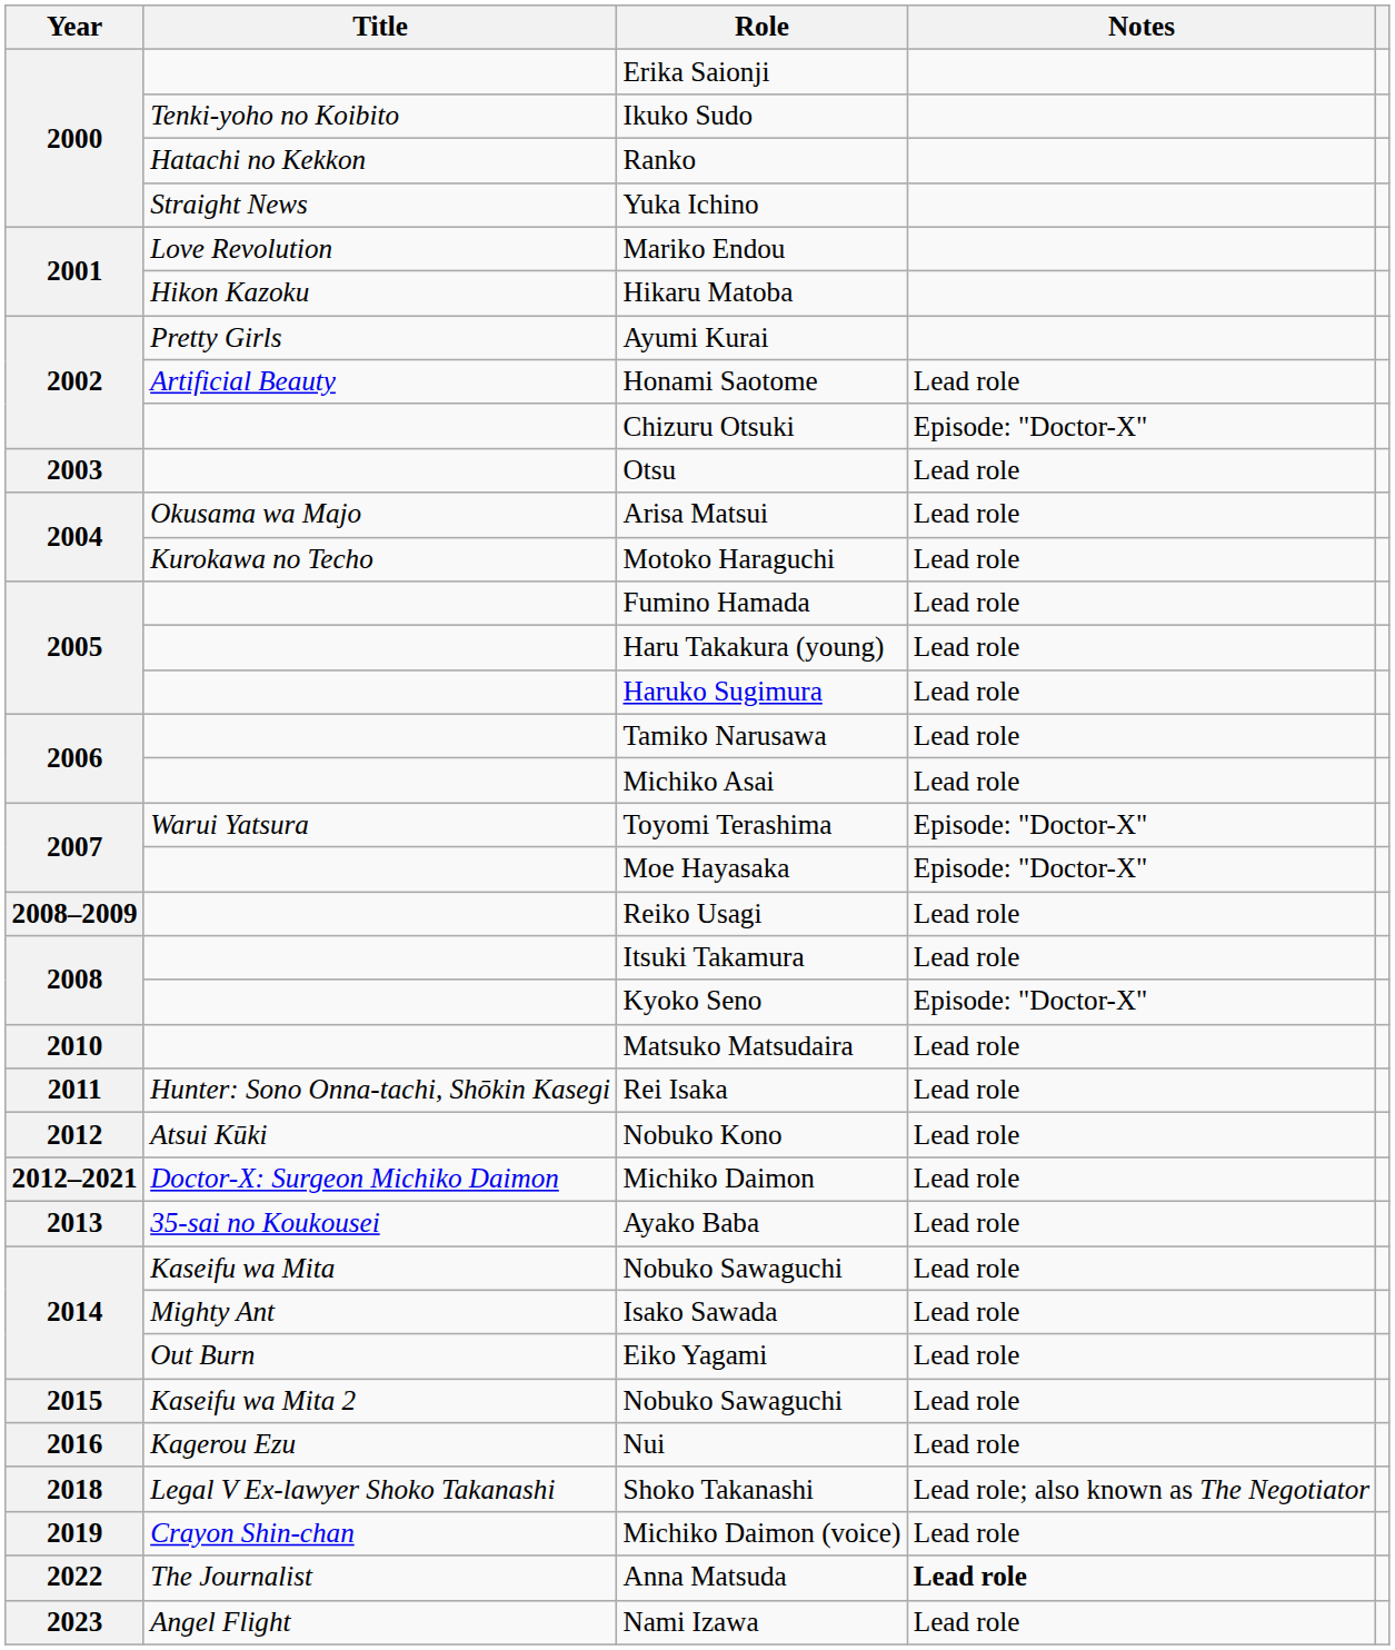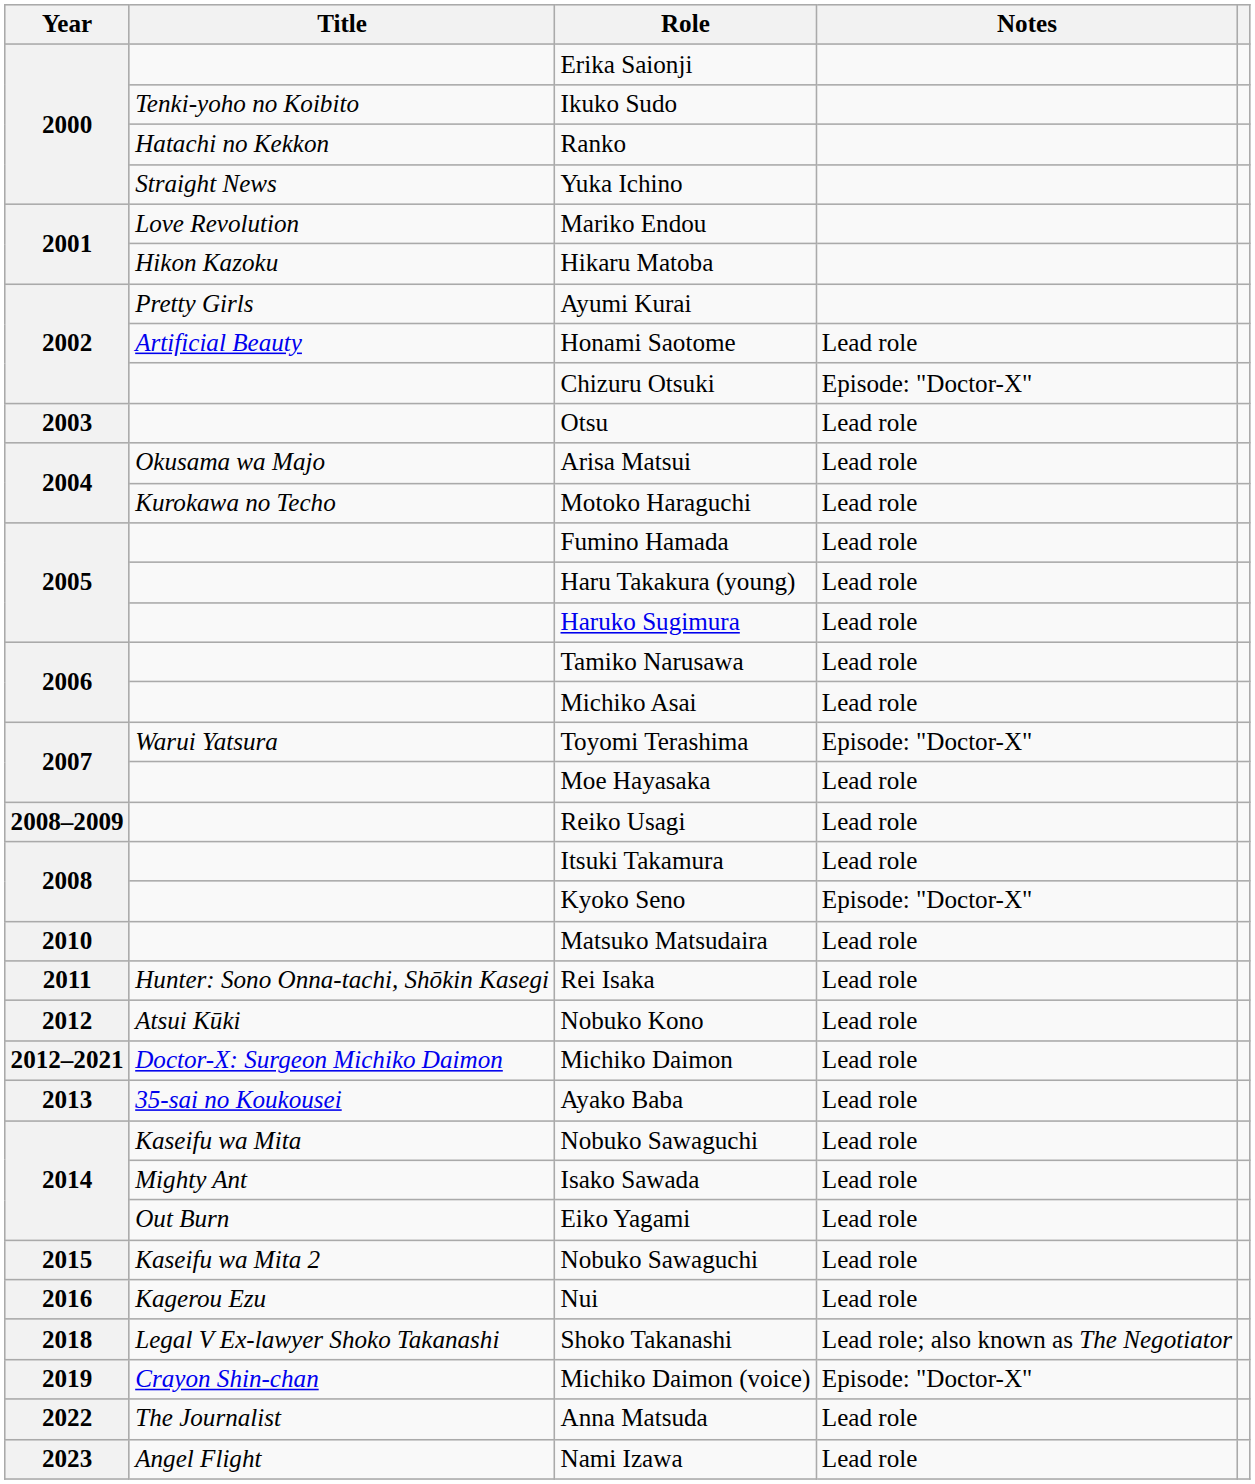 <table class="wikitable sortable plainrowheaders">
 <tr>
 <th scope="col">Year</th>
 <th scope="col">Title</th>
 <th scope="col">Role</th>
 <th scope="col" class="unsortable">Notes</th>
 <th scope="col" class="unsortable"></th>
 </tr>
 <tr>
 <th scope="row" rowspan=4>2000</th>
 <td><em></em></td>
 <td>Erika Saionji</td>
 <td></td>
 <td></td>
 </tr>
 <tr>
 <td><em>Tenki-yoho no Koibito</em></td>
 <td>Ikuko Sudo</td>
 <td></td>
 <td></td>
 </tr>
 <tr>
 <td><em>Hatachi no Kekkon</em></td>
 <td>Ranko</td>
 <td></td>
 <td></td>
 </tr>
 <tr>
 <td><em>Straight News</em></td>
 <td>Yuka Ichino</td>
 <td></td>
 <td></td>
 </tr>
 <tr>
 <th scope="row" rowspan=2>2001</th>
 <td><em>Love Revolution</em></td>
 <td>Mariko Endou</td>
 <td></td>
 <td></td>
 </tr>
 <tr>
 <td><em>Hikon Kazoku</em></td>
 <td>Hikaru Matoba</td>
 <td></td>
 <td></td>
 </tr>
 <tr>
 <th scope="row" rowspan=3>2002</th>
 <td><em>Pretty Girls</em></td>
 <td>Ayumi Kurai</td>
 <td></td>
 <td></td>
 </tr>
 <tr>
 <td><em><a href='#'>Artificial Beauty</a></em></td>
 <td>Honami Saotome</td>
 <td>Lead role</td>
 <td></td>
 </tr>
 <tr>
 <td><em></em></td>
 <td>Chizuru Otsuki</td>
 <td>Episode: "Doctor-X"</td>
 <td></td>
 </tr>
 <tr>
 <th scope="row">2003</th>
 <td><em></em></td>
 <td>Otsu</td>
 <td>Lead role</td>
 <td></td>
 </tr>
 <tr>
 <th scope="row" rowspan=2>2004</th>
 <td><em>Okusama wa Majo</em></td>
 <td>Arisa Matsui</td>
 <td>Lead role</td>
 <td></td>
 </tr>
 <tr>
 <td><em>Kurokawa no Techo</em></td>
 <td>Motoko Haraguchi</td>
 <td>Lead role</td>
 <td></td>
 </tr>
 <tr>
 <th scope="row" rowspan=3>2005</th>
 <td><em></em></td>
 <td>Fumino Hamada</td>
 <td>Lead role</td>
 <td></td>
 </tr>
 <tr>
 <td><em></em></td>
 <td>Haru Takakura (young)</td>
 <td>Lead role</td>
 <td></td>
 </tr>
 <tr>
 <td><em></em></td>
 <td><a href='#'>Haruko Sugimura</a></td>
 <td>Lead role</td>
 <td></td>
 </tr>
 <tr>
 <th scope="row" rowspan=2>2006</th>
 <td><em></em></td>
 <td>Tamiko Narusawa</td>
 <td>Lead role</td>
 <td></td>
 </tr>
 <tr>
 <td><em></em></td>
 <td>Michiko Asai</td>
 <td>Lead role</td>
 <td></td>
 </tr>
 <tr>
 <th scope="row" rowspan=2>2007</th>
 <td><em>Warui Yatsura</em></td>
 <td>Toyomi Terashima</td>
 <td>Episode: "Doctor-X"</td>
 <td></td>
 </tr>
 <tr>
 <td><em></em></td>
 <td>Moe Hayasaka</td>
-<td>Episode: "Doctor-X"</td>
+<td>Lead role</td>
 <td></td>
 </tr>
 <tr>
 <th scope="row">2008–2009</th>
 <td><em></em></td>
 <td>Reiko Usagi</td>
 <td>Lead role</td>
 <td></td>
 </tr>
 <tr>
 <th scope="row" rowspan=2>2008</th>
 <td><em></em></td>
 <td>Itsuki Takamura</td>
 <td>Lead role</td>
 <td></td>
 </tr>
 <tr>
 <td><em></em></td>
 <td>Kyoko Seno</td>
 <td>Episode: "Doctor-X"</td>
 <td></td>
 </tr>
 <tr>
 <th scope="row">2010</th>
 <td><em></em></td>
 <td>Matsuko Matsudaira</td>
 <td>Lead role</td>
 <td></td>
 </tr>
 <tr>
 <th scope="row">2011</th>
 <td><em>Hunter: Sono Onna-tachi, Shōkin Kasegi</em></td>
 <td>Rei Isaka</td>
 <td>Lead role</td>
 <td></td>
 </tr>
 <tr>
 <th scope="row">2012</th>
 <td><em>Atsui Kūki</em></td>
 <td>Nobuko Kono</td>
 <td>Lead role</td>
 <td></td>
 </tr>
 <tr>
 <th scope="row">2012–2021</th>
 <td><em><a href='#'>Doctor-X: Surgeon Michiko Daimon</a></em></td>
 <td>Michiko Daimon</td>
 <td>Lead role</td>
 <td></td>
 </tr>
 <tr>
 <th scope="row">2013</th>
 <td><em><a href='#'>35-sai no Koukousei</a></em></td>
 <td>Ayako Baba</td>
 <td>Lead role</td>
 <td></td>
 </tr>
 <tr>
 <th scope="row" rowspan=3>2014</th>
 <td><em>Kaseifu wa Mita</em></td>
 <td>Nobuko Sawaguchi</td>
 <td>Lead role</td>
 <td></td>
 </tr>
 <tr>
 <td><em>Mighty Ant</em></td>
 <td>Isako Sawada</td>
 <td>Lead role</td>
 <td></td>
 </tr>
 <tr>
 <td><em>Out Burn</em></td>
 <td>Eiko Yagami</td>
 <td>Lead role</td>
 <td></td>
 </tr>
 <tr>
 <th scope="row">2015</th>
 <td><em>Kaseifu wa Mita 2</em></td>
 <td>Nobuko Sawaguchi</td>
 <td>Lead role</td>
 <td></td>
 </tr>
 <tr>
 <th scope="row">2016</th>
 <td><em>Kagerou Ezu</em></td>
 <td>Nui</td>
 <td>Lead role</td>
 <td></td>
 </tr>
 <tr>
 <th scope="row">2018</th>
 <td><em>Legal V Ex-lawyer Shoko Takanashi</em></td>
 <td>Shoko Takanashi</td>
 <td>Lead role; also known as <em>The Negotiator</em></td>
 <td></td>
 </tr>
 <tr>
 <th scope="row">2019</th>
 <td><em><a href='#'>Crayon Shin-chan</a></em></td>
 <td>Michiko Daimon (voice)</td>
-<td>Lead role</td>
+<td>Episode: "Doctor-X"</td>
 <td></td>
 </tr>
 <tr>
 <th scope="row">2022</th>
 <td><em>The Journalist</em></td>
 <td>Anna Matsuda</td>
-<td><strong>Lead role</strong></td>
+<td>Lead role</td>
 <td></td>
 </tr>
 <tr>
 <th scope="row">2023</th>
 <td><em>Angel Flight</em></td>
 <td>Nami Izawa</td>
 <td>Lead role</td>
 <td></td>
 </tr>
 </table>
